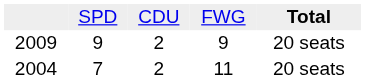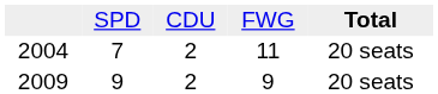 <table border="0" cellpadding="2" cellspacing="0" width="300">
 <tr bgcolor="#eeeeee" align="center">
 <td></td>
 <td><a href='#'>SPD</a></td>
 <td><a href='#'>CDU</a></td>
 <td><a href='#'>FWG</a></td>
 <td><strong>Total</strong></td>
 </tr>
 <tr align="center">
+<td>2004</td>
+<td>7</td>
+<td>2</td>
+<td>11</td>
+<td>20 seats</td>
+</tr>
+<tr align="center">
 <td>2009</td>
 <td>9</td>
 <td>2</td>
 <td>9</td>
 <td>20 seats</td>
 </tr>
-<tr align="center">
-<td>2004</td>
-<td>7</td>
-<td>2</td>
-<td>11</td>
-<td>20 seats</td>
-</tr>
 </table>
